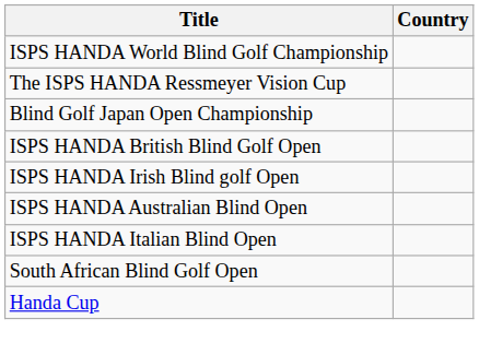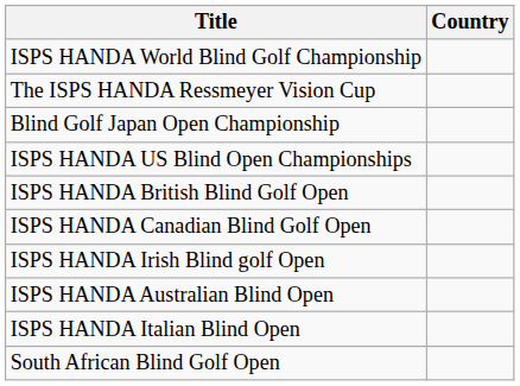 <table class="wikitable">
 <tr>
 <th valign=top>Title</th>
 <th valign=top>Country</th>
 </tr>
 <tr>
 <td>ISPS HANDA World Blind Golf Championship</td>
 <td></td>
 </tr>
 <tr>
 <td>The ISPS HANDA Ressmeyer Vision Cup</td>
 <td></td>
 </tr>
 <tr>
 <td>Blind Golf Japan Open Championship</td>
 <td></td>
 </tr>
 <tr>
+<td>ISPS HANDA US Blind Open Championships</td>
+<td></td>
+</tr>
+<tr>
 <td>ISPS HANDA British Blind Golf Open</td>
+<td></td>
+</tr>
+<tr>
+<td>ISPS HANDA Canadian Blind Golf Open</td>
 <td></td>
 </tr>
 <tr>
 <td>ISPS HANDA Irish Blind golf Open</td>
 <td></td>
 </tr>
 <tr>
 <td>ISPS HANDA Australian Blind Open</td>
 <td></td>
 </tr>
 <tr>
 <td>ISPS HANDA Italian Blind Open</td>
 <td></td>
 </tr>
 <tr>
 <td>South African Blind Golf Open</td>
 <td></td>
 </tr>
-<tr>
-<td><a href='#'>Handa Cup</a></td>
-<td></td>
-</tr>
 </table>
